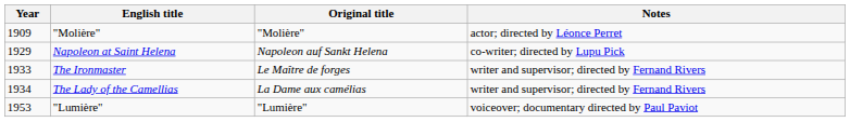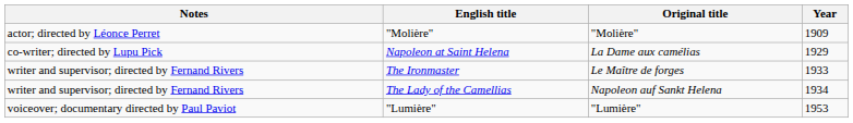 <table class="wikitable" width="90%" cellpadding="5">
 <tr>
-<th>Year</th>
+<th>Notes</th>
 <th>English title</th>
 <th>Original title</th>
-<th>Notes</th>
+<th>Year</th>
 </tr>
 <tr>
-<td>1909</td>
+<td>actor; directed by <a href='#'>Léonce Perret</a></td>
 <td>"Molière"</td>
 <td>"Molière"</td>
-<td>actor; directed by <a href='#'>Léonce Perret</a></td>
+<td>1909</td>
 </tr>
 <tr>
+<td>co-writer; directed by <a href='#'>Lupu Pick</a></td>
+<td><em><a href='#'>Napoleon at Saint Helena</a></em></td>
+<td><em>La Dame aux camélias</em></td>
 <td>1929</td>
-<td><em><a href='#'>Napoleon at Saint Helena</a></em></td>
-<td><em>Napoleon auf Sankt Helena</em></td>
-<td>co-writer; directed by <a href='#'>Lupu Pick</a></td>
 </tr>
 <tr>
-<td>1933</td>
+<td>writer and supervisor; directed by <a href='#'>Fernand Rivers</a></td>
 <td><em><a href='#'>The Ironmaster</a></em></td>
 <td><em>Le Maître de forges</em></td>
-<td>writer and supervisor; directed by <a href='#'>Fernand Rivers</a></td>
+<td>1933</td>
 </tr>
 <tr>
+<td>writer and supervisor; directed by <a href='#'>Fernand Rivers</a></td>
+<td><em><a href='#'>The Lady of the Camellias</a></em></td>
+<td><em>Napoleon auf Sankt Helena</em></td>
 <td>1934</td>
-<td><em><a href='#'>The Lady of the Camellias</a></em></td>
-<td><em>La Dame aux camélias</em></td>
-<td>writer and supervisor; directed by <a href='#'>Fernand Rivers</a></td>
 </tr>
 <tr>
-<td>1953</td>
+<td>voiceover; documentary directed by <a href='#'>Paul Paviot</a></td>
 <td>"Lumière"</td>
 <td>"Lumière"</td>
-<td>voiceover; documentary directed by <a href='#'>Paul Paviot</a></td>
+<td>1953</td>
 </tr>
 </table>
